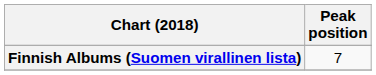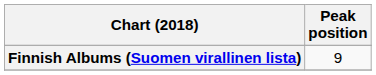 <table class="wikitable sortable plainrowheaders" style="text-align:center">
 <tr>
 <th scope="col">Chart (2018)</th>
 <th scope="col">Peak<br>position</th>
 </tr>
 <tr>
 </tr>
 <tr>
 <th scope="row">Finnish Albums (<a href='#'>Suomen virallinen lista</a>)</th>
-<td>7</td>
+<td>9</td>
 </tr>
 <tr>
 </tr>
 <tr>
 </tr>
 <tr>
 </tr>
 <tr>
 </tr>
 <tr>
 </tr>
 </table>
